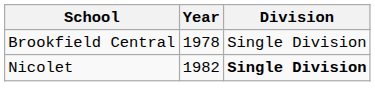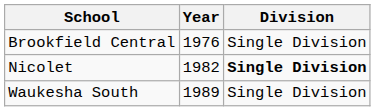 <table class="wikitable">
 <tr>
 <th>School</th>
 <th>Year</th>
 <th>Division</th>
 </tr>
 <tr>
 <td>Brookfield Central</td>
-<td>1978</td>
+<td>1976</td>
 <td>Single Division</td>
 </tr>
 <tr>
 <td>Nicolet</td>
 <td>1982</td>
 <td><strong>Single Division</strong></td>
 </tr>
+<tr>
+<td>Waukesha South</td>
+<td>1989</td>
+<td>Single Division</td>
+</tr>
 </table>
